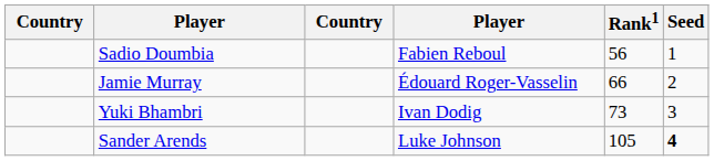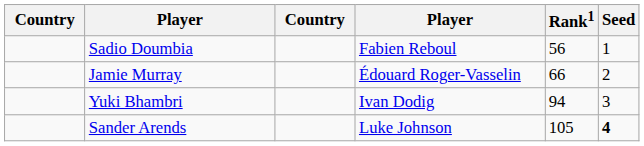 <table class="sortable wikitable">
 <tr>
 <th width="70">Country</th>
 <th width="175">Player</th>
 <th width="70">Country</th>
 <th width="175">Player</th>
 <th>Rank<sup>1</sup></th>
 <th>Seed</th>
 </tr>
 <tr>
 <td></td>
 <td><a href='#'>Sadio Doumbia</a></td>
 <td></td>
 <td><a href='#'>Fabien Reboul</a></td>
 <td>56</td>
 <td>1</td>
 </tr>
 <tr>
 <td></td>
 <td><a href='#'>Jamie Murray</a></td>
 <td></td>
 <td><a href='#'>Édouard Roger-Vasselin</a></td>
 <td>66</td>
 <td>2</td>
 </tr>
 <tr>
 <td></td>
 <td><a href='#'>Yuki Bhambri</a></td>
 <td></td>
 <td><a href='#'>Ivan Dodig</a></td>
-<td>73</td>
+<td>94</td>
 <td>3</td>
 </tr>
 <tr>
 <td></td>
 <td><a href='#'>Sander Arends</a></td>
 <td></td>
 <td><a href='#'>Luke Johnson</a></td>
 <td>105</td>
 <td><strong>4</strong></td>
 </tr>
 </table>
